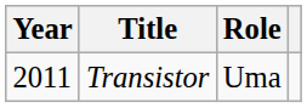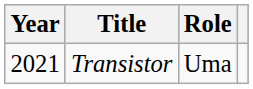 <table class="wikitable sortable">
 <tr>
 <th>Year</th>
 <th>Title</th>
 <th>Role</th>
 <th></th>
 </tr>
 <tr>
-<td>2011</td>
+<td>2021</td>
 <td><em>Transistor</em></td>
 <td>Uma</td>
 <td></td>
 </tr>
 </table>
